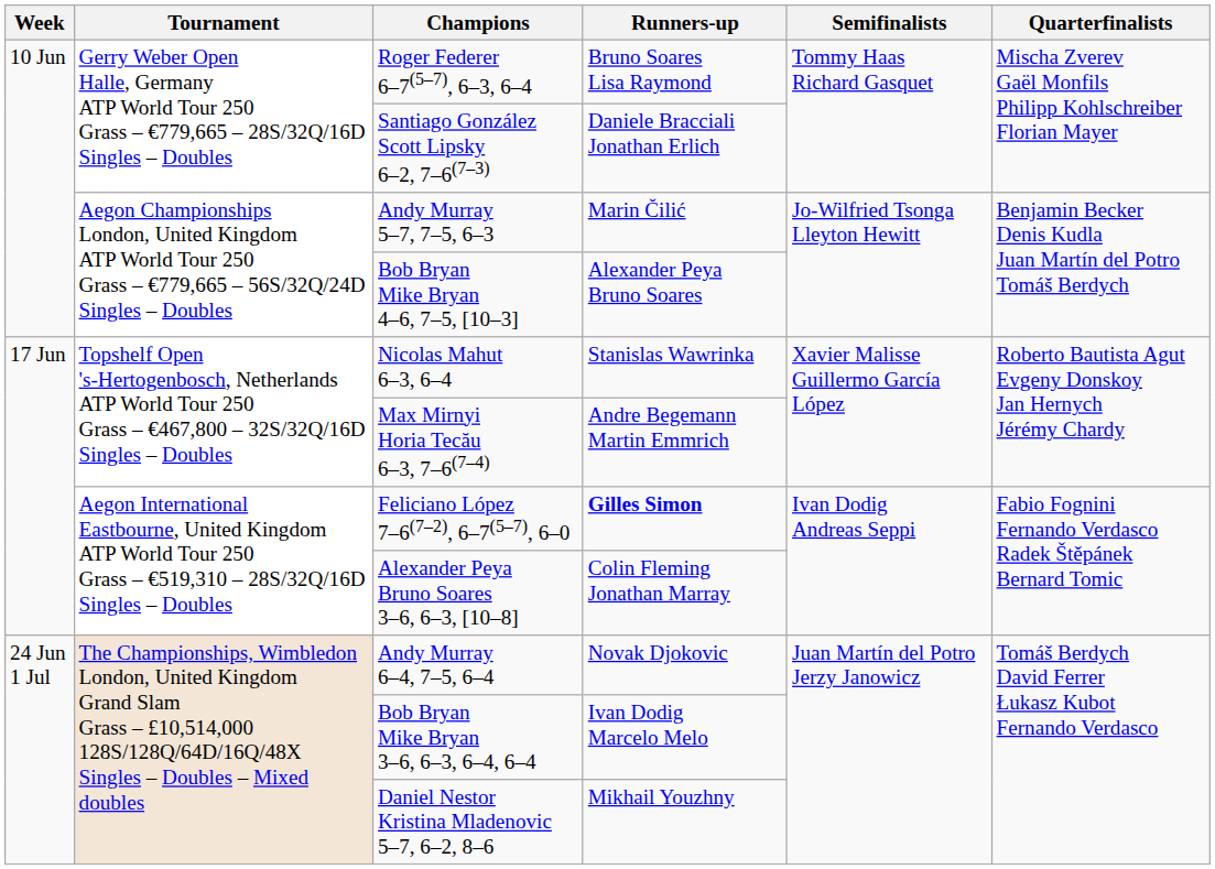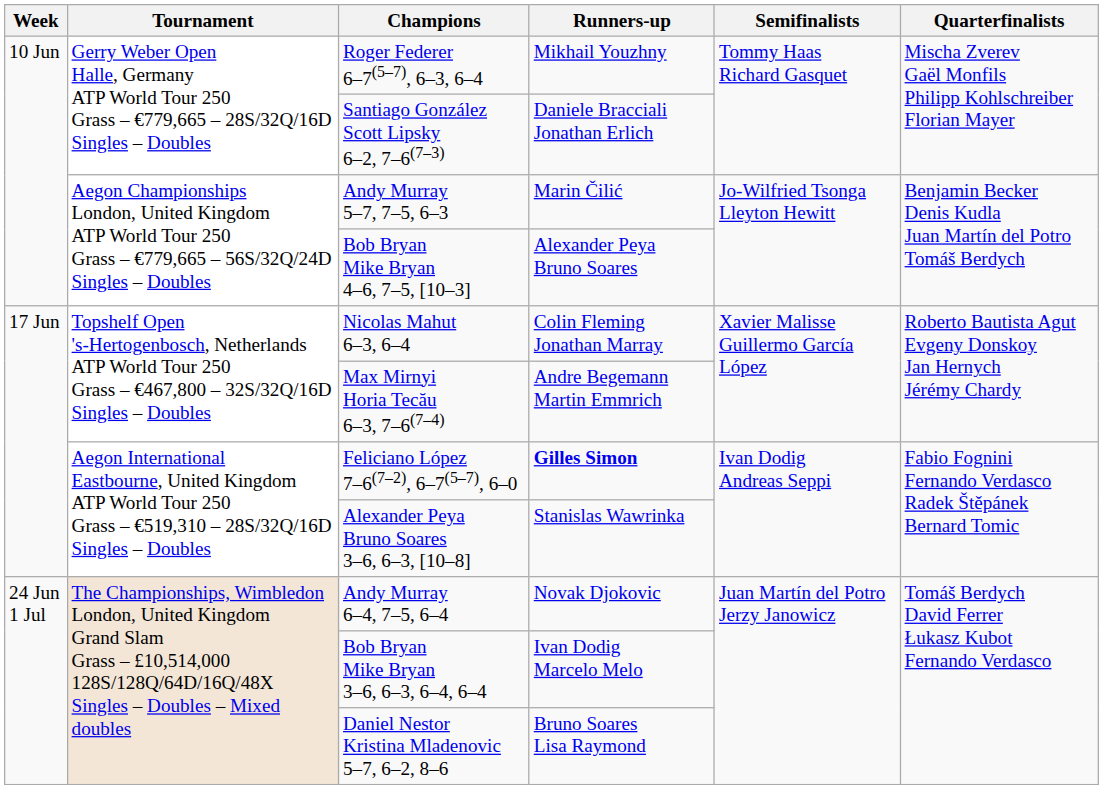 <table class=wikitable style=font-size:95%>
 <tr>
 <th style="width:48px;">Week</th>
 <th style="width:250px;">Tournament</th>
 <th style="width:205px;">Champions</th>
 <th style="width:205px;">Runners-up</th>
 <th style="width:190px;">Semifinalists</th>
 <th style="width:190px;">Quarterfinalists</th>
 </tr>
 <tr valign="top">
 <td rowspan="4">10 Jun</td>
 <td bgcolor="#ffffff" rowspan="2"><a href='#'>Gerry Weber Open</a><br>  <a href='#'>Halle</a>, Germany<br>ATP World Tour 250<br>Grass – €779,665 – 28S/32Q/16D<br><a href='#'>Singles</a> – <a href='#'>Doubles</a></td>
 <td> <a href='#'>Roger Federer</a><br>6–7<sup>(5–7)</sup>, 6–3, 6–4</td>
-<td> <a href='#'>Bruno Soares</a> <br>  <a href='#'>Lisa Raymond</a></td>
+<td> <a href='#'>Mikhail Youzhny</a></td>
 <td rowspan="2"> <a href='#'>Tommy Haas</a><br> <a href='#'>Richard Gasquet</a></td>
 <td rowspan="2"> <a href='#'>Mischa Zverev</a><br> <a href='#'>Gaël Monfils</a><br>  <a href='#'>Philipp Kohlschreiber</a><br> <a href='#'>Florian Mayer</a></td>
 </tr>
 <tr valign="top">
 <td> <a href='#'>Santiago González</a><br> <a href='#'>Scott Lipsky</a><br>6–2, 7–6<sup>(7–3)</sup></td>
 <td> <a href='#'>Daniele Bracciali</a><br> <a href='#'>Jonathan Erlich</a></td>
 </tr>
 <tr valign="top">
 <td bgcolor="#ffffff" rowspan="2"><a href='#'>Aegon Championships</a><br>  London, United Kingdom<br>ATP World Tour 250<br>Grass – €779,665 – 56S/32Q/24D<br><a href='#'>Singles</a> – <a href='#'>Doubles</a></td>
 <td> <a href='#'>Andy Murray</a><br>5–7, 7–5, 6–3</td>
 <td> <a href='#'>Marin Čilić</a></td>
 <td rowspan="2"> <a href='#'>Jo-Wilfried Tsonga</a><br> <a href='#'>Lleyton Hewitt</a></td>
 <td rowspan="2"> <a href='#'>Benjamin Becker</a><br> <a href='#'>Denis Kudla</a><br> <a href='#'>Juan Martín del Potro</a><br> <a href='#'>Tomáš Berdych</a></td>
 </tr>
 <tr valign="top">
 <td> <a href='#'>Bob Bryan</a><br> <a href='#'>Mike Bryan</a><br>4–6, 7–5, [10–3]</td>
 <td> <a href='#'>Alexander Peya</a><br> <a href='#'>Bruno Soares</a></td>
 </tr>
 <tr valign="top">
 <td rowspan="4">17 Jun</td>
 <td bgcolor="#ffffff" rowspan="2"><a href='#'>Topshelf Open</a><br>  <a href='#'>'s-Hertogenbosch</a>, Netherlands<br>ATP World Tour 250<br>Grass – €467,800 – 32S/32Q/16D<br><a href='#'>Singles</a> – <a href='#'>Doubles</a></td>
 <td> <a href='#'>Nicolas Mahut</a><br>6–3, 6–4</td>
-<td> <a href='#'>Stanislas Wawrinka</a></td>
+<td> <a href='#'>Colin Fleming</a> <br>  <a href='#'>Jonathan Marray</a></td>
 <td rowspan="2"> <a href='#'>Xavier Malisse</a><br> <a href='#'>Guillermo García López</a></td>
 <td rowspan="2"> <a href='#'>Roberto Bautista Agut</a> <br> <a href='#'>Evgeny Donskoy</a><br> <a href='#'>Jan Hernych</a><br> <a href='#'>Jérémy Chardy</a></td>
 </tr>
 <tr valign="top">
 <td> <a href='#'>Max Mirnyi</a> <br>  <a href='#'>Horia Tecău</a> <br>6–3, 7–6<sup>(7–4)</sup></td>
 <td> <a href='#'>Andre Begemann</a> <br>  <a href='#'>Martin Emmrich</a></td>
 </tr>
 <tr valign="top">
 <td bgcolor="#ffffff" rowspan="2"><a href='#'>Aegon International</a><br>  <a href='#'>Eastbourne</a>, United Kingdom<br>ATP World Tour 250<br>Grass – €519,310 – 28S/32Q/16D<br><a href='#'>Singles</a> – <a href='#'>Doubles</a></td>
 <td> <a href='#'>Feliciano López</a> <br>7–6<sup>(7–2)</sup>, 6–7<sup>(5–7)</sup>, 6–0</td>
 <td><strong> <a href='#'>Gilles Simon</a></strong></td>
 <td rowspan="2"> <a href='#'>Ivan Dodig</a><br> <a href='#'>Andreas Seppi</a></td>
 <td rowspan="2"> <a href='#'>Fabio Fognini</a><br>  <a href='#'>Fernando Verdasco</a><br>  <a href='#'>Radek Štěpánek</a><br> <a href='#'>Bernard Tomic</a></td>
 </tr>
 <tr valign="top">
 <td> <a href='#'>Alexander Peya</a> <br>  <a href='#'>Bruno Soares</a><br>3–6, 6–3, [10–8]</td>
-<td> <a href='#'>Colin Fleming</a> <br>  <a href='#'>Jonathan Marray</a></td>
+<td> <a href='#'>Stanislas Wawrinka</a></td>
 </tr>
 <tr valign="top">
 <td rowspan="3">24 Jun<br>1 Jul</td>
 <td bgcolor="#F3E6D7" rowspan="3"><a href='#'>The Championships, Wimbledon</a><br>  London, United Kingdom<br>Grand Slam<br>Grass – £10,514,000<br>128S/128Q/64D/16Q/48X<br><a href='#'>Singles</a> – <a href='#'>Doubles</a> – <a href='#'>Mixed doubles</a></td>
 <td> <a href='#'>Andy Murray</a><br>6–4, 7–5, 6–4</td>
 <td> <a href='#'>Novak Djokovic</a></td>
 <td rowspan="3"> <a href='#'>Juan Martín del Potro</a><br> <a href='#'>Jerzy Janowicz</a></td>
 <td rowspan="3"> <a href='#'>Tomáš Berdych</a><br> <a href='#'>David Ferrer</a><br>  <a href='#'>Łukasz Kubot</a><br> <a href='#'>Fernando Verdasco</a></td>
 </tr>
 <tr valign="top">
 <td> <a href='#'>Bob Bryan</a> <br>  <a href='#'>Mike Bryan</a> <br> 3–6, 6–3, 6–4, 6–4</td>
 <td> <a href='#'>Ivan Dodig</a> <br>  <a href='#'>Marcelo Melo</a></td>
 </tr>
 <tr valign="top">
 <td> <a href='#'>Daniel Nestor</a> <br>  <a href='#'>Kristina Mladenovic</a> <br> 5–7, 6–2, 8–6</td>
-<td> <a href='#'>Mikhail Youzhny</a></td>
+<td> <a href='#'>Bruno Soares</a> <br>  <a href='#'>Lisa Raymond</a></td>
 </tr>
 </table>
